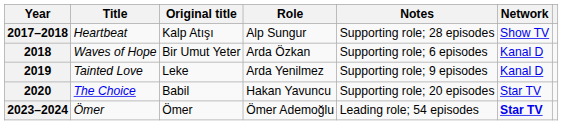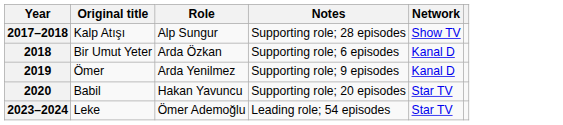 <table class="wikitable plainrowheaders sortable"  style=font-size:100%>
 <tr>
 <th scope="col">Year</th>
-<th scope="col">Title</th>
 <th scope="col">Original title</th>
 <th scope="col">Role</th>
 <th scope="col">Notes</th>
 <th scope="col" class="unsortable">Network</th>
 <th scope="col" class="unsortable"></th>
 </tr>
 <tr>
 <th scope="row">2017–2018</th>
-<td><em>Heartbeat</em></td>
 <td>Kalp Atışı</td>
 <td>Alp Sungur</td>
 <td>Supporting role; 28 episodes</td>
 <td><a href='#'>Show TV</a></td>
 <td></td>
 </tr>
 <tr>
 <th scope="row">2018</th>
-<td><em>Waves of Hope</em></td>
 <td>Bir Umut Yeter</td>
 <td>Arda Özkan</td>
 <td>Supporting role; 6 episodes</td>
 <td><a href='#'>Kanal D</a></td>
 <td></td>
 </tr>
 <tr>
 <th scope="row">2019</th>
-<td><em>Tainted Love</em></td>
-<td>Leke</td>
+<td>Ömer</td>
 <td>Arda Yenilmez</td>
 <td>Supporting role; 9 episodes</td>
 <td><a href='#'>Kanal D</a></td>
 <td></td>
 </tr>
 <tr>
 <th scope="row">2020</th>
-<td><em><a href='#'>The Choice</a></em></td>
 <td>Babil</td>
 <td>Hakan Yavuncu</td>
 <td>Supporting role; 20 episodes</td>
 <td><a href='#'>Star TV</a></td>
 <td></td>
 </tr>
 <tr>
 <th scope="row">2023–2024</th>
-<td><em>Ömer</em></td>
-<td>Ömer</td>
+<td>Leke</td>
 <td>Ömer Ademoğlu</td>
 <td>Leading role; 54 episodes</td>
-<td><strong><a href='#'>Star TV</a></strong></td>
+<td><a href='#'>Star TV</a></td>
 <td></td>
 </tr>
 </table>
